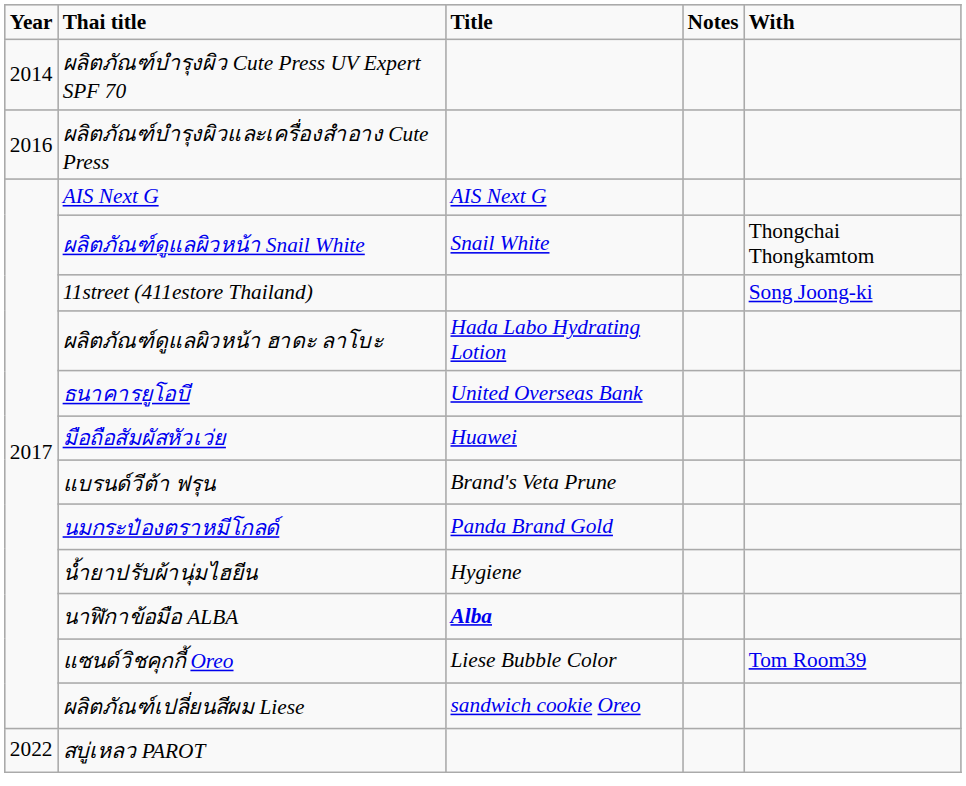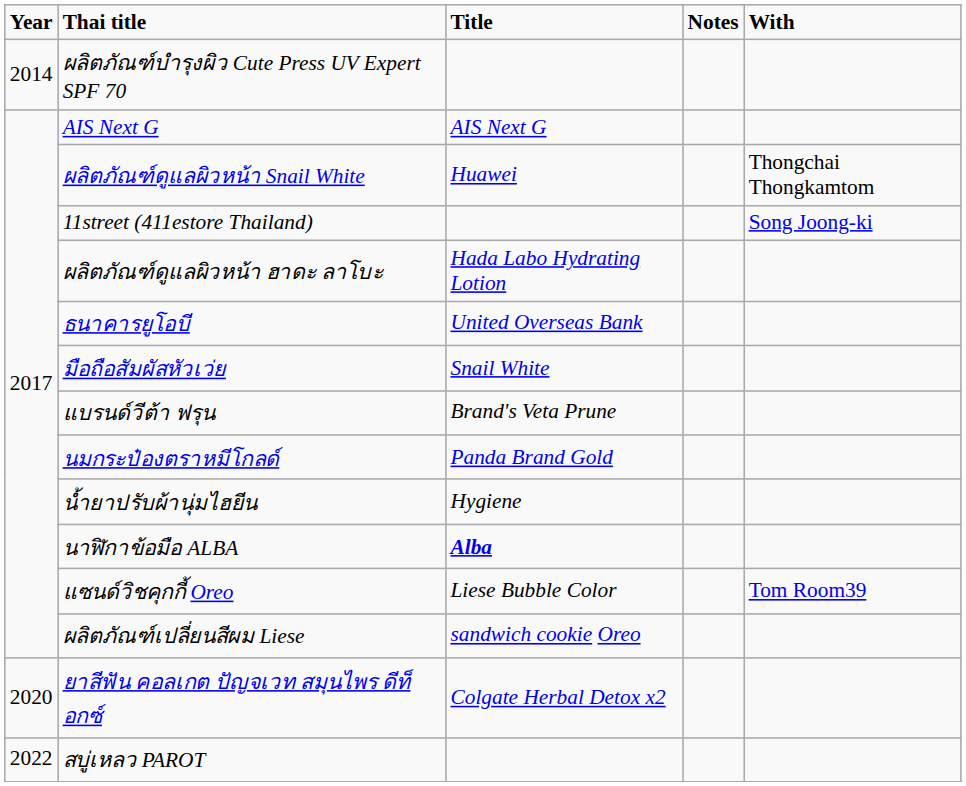 <table class="wikitable" style="font-size: 85%;">
 <tr>
 <td><strong>Year</strong></td>
 <td><strong>Thai title</strong></td>
 <td><strong>Title</strong></td>
 <td><strong>Notes</strong></td>
 <td><strong>With</strong></td>
 </tr>
 <tr>
 <td rowspan="1">2014</td>
 <td><em>ผลิตภัณฑ์บำรุงผิว Cute Press UV Expert SPF 70</em></td>
 <td><em> </em></td>
 <td></td>
 <td></td>
 </tr>
 <tr>
-<td rowspan="1">2016</td>
-<td><em>ผลิตภัณฑ์บำรุงผิวและเครื่องสำอาง Cute Press</em></td>
-<td><em> </em></td>
-<td></td>
-<td></td>
-</tr>
-<tr>
 <td rowspan="12">2017</td>
 <td><em><a href='#'>AIS Next G</a></em></td>
 <td><em><a href='#'>AIS Next G</a></em></td>
 <td></td>
 <td></td>
 </tr>
 <tr>
 <td><em><a href='#'>ผลิตภัณฑ์ดูแลผิวหน้า Snail White</a></em></td>
-<td><em><a href='#'>Snail White</a></em></td>
+<td><em><a href='#'>Huawei</a></em></td>
 <td></td>
 <td>Thongchai Thongkamtom</td>
 </tr>
 <tr>
 <td><em>11street (411estore Thailand)</em></td>
 <td><em> </em></td>
 <td></td>
 <td><a href='#'>Song Joong-ki</a></td>
 </tr>
 <tr>
 <td><em>ผลิตภัณฑ์ดูแลผิวหน้า ฮาดะ ลาโบะ</em></td>
 <td><em><a href='#'>Hada Labo Hydrating Lotion</a></em></td>
 <td></td>
 <td></td>
 </tr>
 <tr>
 <td><em><a href='#'>ธนาคารยูโอบี</a></em></td>
 <td><em><a href='#'>United Overseas Bank</a></em></td>
 <td></td>
 <td></td>
 </tr>
 <tr>
 <td><em><a href='#'>มือถือสัมผัสหัวเว่ย</a></em></td>
-<td><em><a href='#'>Huawei</a></em></td>
+<td><em><a href='#'>Snail White</a></em></td>
 <td></td>
 <td></td>
 </tr>
 <tr>
 <td><em>แบรนด์วีต้า ฟรุน</em></td>
 <td><em>Brand's Veta Prune</em></td>
 <td></td>
 <td></td>
 </tr>
 <tr>
 <td><em><a href='#'>นมกระป๋องตราหมีโกลด์</a></em></td>
 <td><em><a href='#'>Panda Brand Gold</a></em></td>
 <td></td>
 <td></td>
 </tr>
 <tr>
 <td><em>น้ำยาปรับผ้านุ่มไฮยีน</em></td>
 <td><em>Hygiene</em></td>
 <td></td>
 <td></td>
 </tr>
 <tr>
 <td><em>นาฬิกาข้อมือ ALBA</em></td>
 <td><strong><em><a href='#'>Alba</a></em></strong></td>
 <td></td>
 <td></td>
 </tr>
 <tr>
 <td><em>แซนด์วิชคุกกี้ <a href='#'>Oreo</a></em></td>
 <td><em>Liese Bubble Color</em></td>
 <td></td>
 <td><a href='#'>Tom Room39</a></td>
 </tr>
 <tr>
 <td><em>ผลิตภัณฑ์เปลี่ยนสีผม Liese</em></td>
 <td><em><a href='#'>sandwich cookie</a> <a href='#'>Oreo</a></em></td>
 <td></td>
 <td></td>
 </tr>
 <tr>
+<td rowspan="1">2020</td>
+<td><em><a href='#'>ยาสีฟัน คอลเกต ปัญจเวท สมุนไพร ดีท็อกซ์</a></em></td>
+<td><em><a href='#'>Colgate Herbal Detox x2</a></em></td>
+<td></td>
+<td></td>
+</tr>
+<tr>
 <td rowspan="1">2022</td>
 <td><em>สบู่เหลว PAROT</em></td>
 <td><em> </em></td>
 <td></td>
 <td></td>
 </tr>
 <tr>
 </tr>
 </table>
